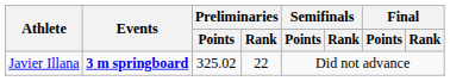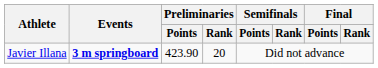 <table class=wikitable style="font-size:90%">
 <tr>
 <th rowspan="2">Athlete</th>
 <th rowspan="2">Events</th>
 <th colspan="2">Preliminaries</th>
 <th colspan="2">Semifinals</th>
 <th colspan="2">Final</th>
 </tr>
 <tr style="font-size:95%">
 <th>Points</th>
 <th>Rank</th>
 <th>Points</th>
 <th>Rank</th>
 <th>Points</th>
 <th>Rank</th>
 </tr>
 <tr align=center>
 <td align=left><a href='#'>Javier Illana</a></td>
 <td align=left><strong><a href='#'>3 m springboard</a></strong></td>
-<td>325.02</td>
-<td>22</td>
+<td>423.90</td>
+<td>20</td>
 <td colspan=4>Did not advance</td>
 </tr>
 </table>
